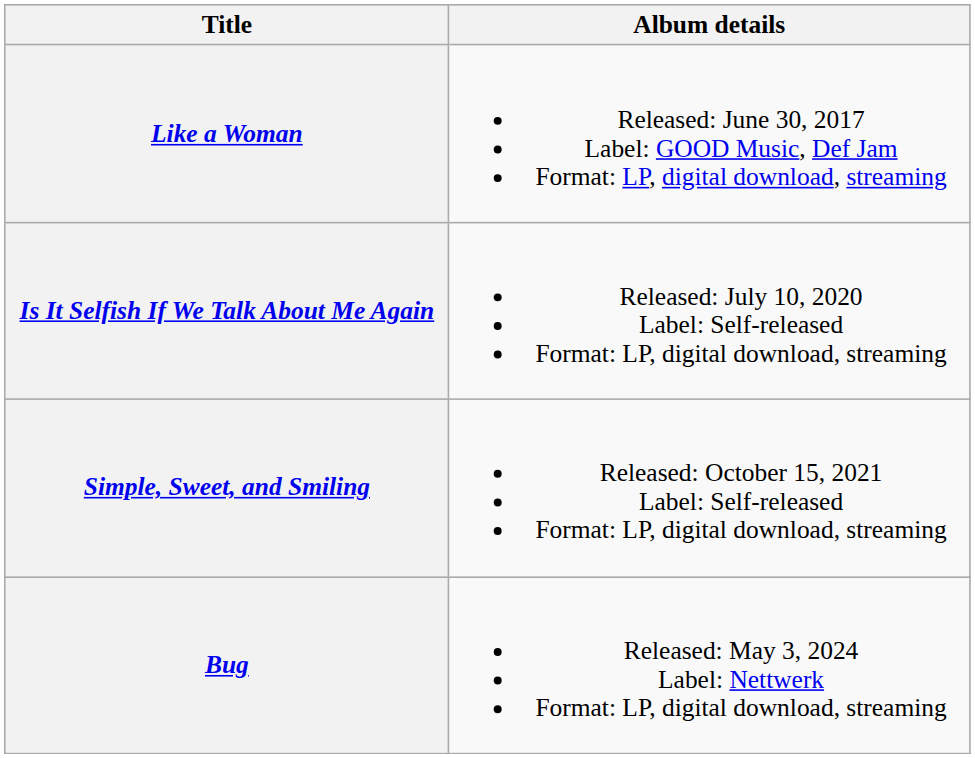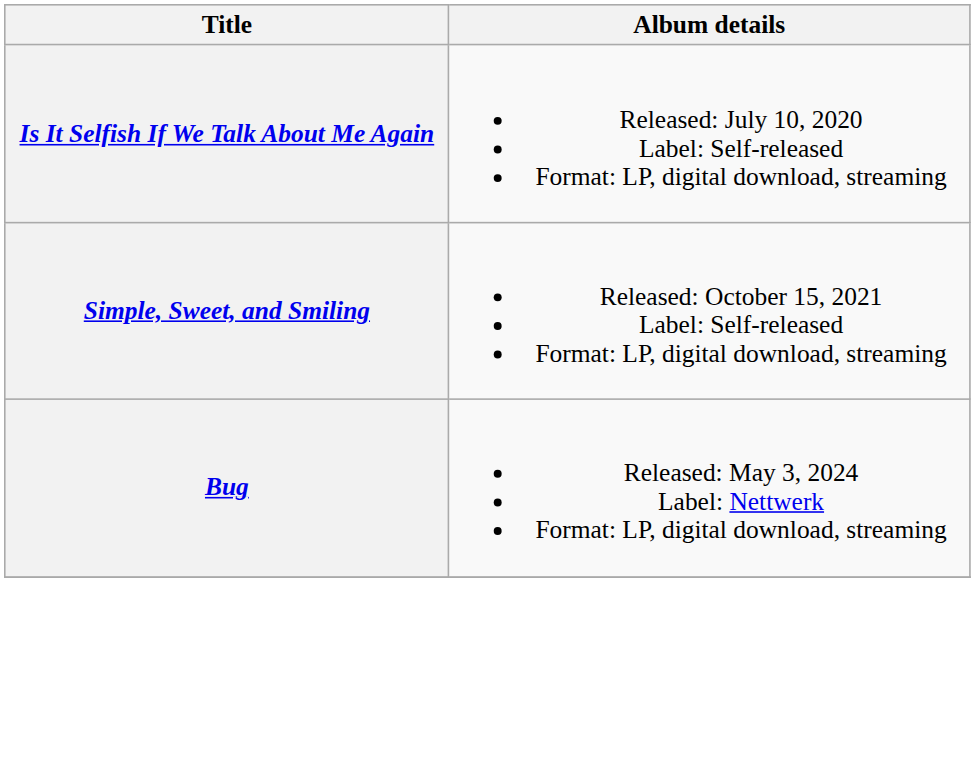 <table class="wikitable plainrowheaders" style="text-align:center;">
 <tr>
 <th scope="col" style="width:17em;">Title</th>
 <th scope="col" style="width:20em;">Album details</th>
-</tr>
-<tr>
-<th scope="row"><em><a href='#'>Like a Woman</a></em></th>
-<td><br><ul><li>Released: June 30, 2017</li><li>Label: <a href='#'>GOOD Music</a>, <a href='#'>Def Jam</a></li><li>Format: <a href='#'>LP</a>, <a href='#'>digital download</a>, <a href='#'>streaming</a></li></ul></td>
 </tr>
 <tr>
 <th scope="row"><em><a href='#'>Is It Selfish If We Talk About Me Again</a></em></th>
 <td><br><ul><li>Released: July 10, 2020</li><li>Label: Self-released</li><li>Format: LP, digital download, streaming</li></ul></td>
 </tr>
 <tr>
 <th scope="row"><em><a href='#'>Simple, Sweet, and Smiling</a></em></th>
 <td><br><ul><li>Released: October 15, 2021</li><li>Label: Self-released</li><li>Format: LP, digital download, streaming</li></ul></td>
 </tr>
 <tr>
 <th scope="row"><em><a href='#'>Bug</a></em></th>
 <td><br><ul><li>Released: May 3, 2024</li><li>Label: <a href='#'>Nettwerk</a></li><li>Format: LP, digital download, streaming</li></ul></td>
 </tr>
 <tr>
 </tr>
 </table>
